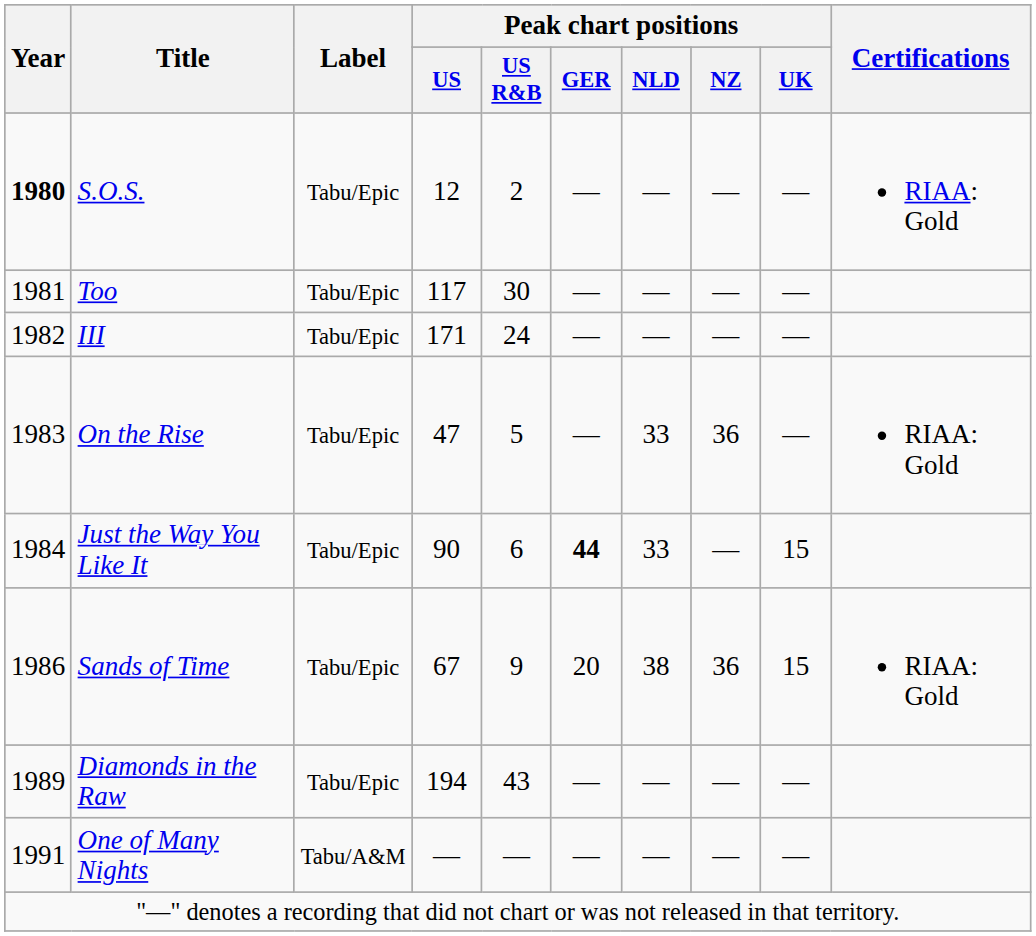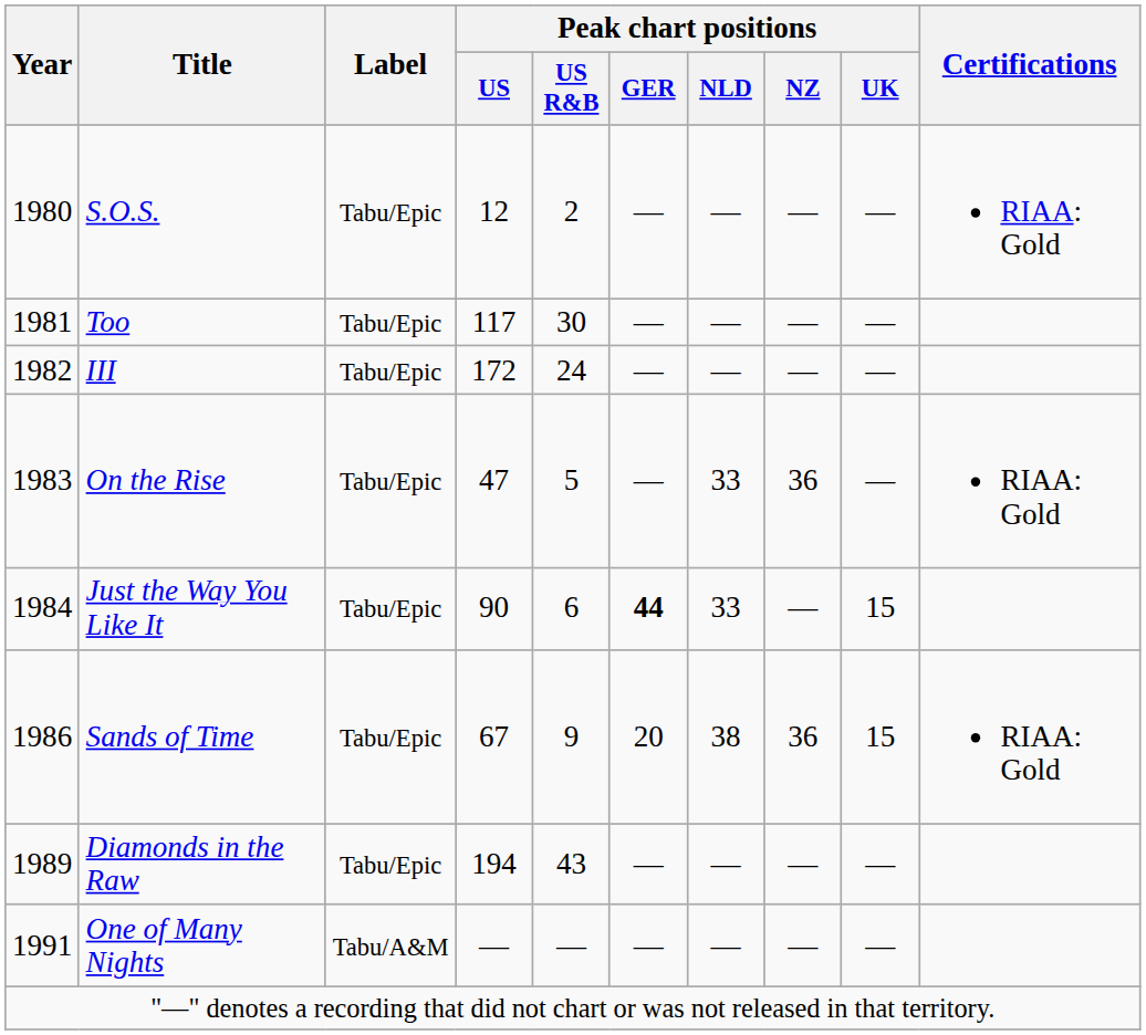 <table class="wikitable" style="text-align:center;">
 <tr>
 <th rowspan="2">Year</th>
 <th rowspan="2">Title</th>
 <th rowspan="2">Label</th>
 <th colspan="6">Peak chart positions</th>
 <th rowspan="2"><a href='#'>Certifications</a></th>
 </tr>
 <tr style="font-size:smaller;">
 <th width="35"><a href='#'>US</a><br></th>
 <th width="35"><a href='#'>US<br>R&B</a><br></th>
 <th width="35"><a href='#'>GER</a><br></th>
 <th width="35"><a href='#'>NLD</a><br></th>
 <th width="35"><a href='#'>NZ</a><br></th>
 <th width="35"><a href='#'>UK</a><br></th>
 </tr>
 <tr>
-<td rowspan="1"><strong>1980</strong></td>
+<td rowspan="1">1980</td>
 <td align="left"><em><a href='#'>S.O.S.</a></em></td>
 <td><small>Tabu/Epic</small></td>
 <td>12</td>
 <td>2</td>
 <td>—</td>
 <td>—</td>
 <td>—</td>
 <td>—</td>
 <td align=left><br><ul><li><a href='#'>RIAA</a>: Gold</li></ul></td>
 </tr>
 <tr>
 <td rowspan="1">1981</td>
 <td align="left"><em><a href='#'>Too</a></em></td>
 <td><small>Tabu/Epic</small></td>
 <td>117</td>
 <td>30</td>
 <td>—</td>
 <td>—</td>
 <td>—</td>
 <td>—</td>
 <td align=left></td>
 </tr>
 <tr>
 <td rowspan="1">1982</td>
 <td align="left"><em><a href='#'>III</a></em></td>
 <td><small>Tabu/Epic</small></td>
-<td>171</td>
+<td>172</td>
 <td>24</td>
 <td>—</td>
 <td>—</td>
 <td>—</td>
 <td>—</td>
 <td align=left></td>
 </tr>
 <tr>
 <td rowspan="1">1983</td>
 <td align="left"><em><a href='#'>On the Rise</a></em></td>
 <td><small>Tabu/Epic</small></td>
 <td>47</td>
 <td>5</td>
 <td>—</td>
 <td>33</td>
 <td>36</td>
 <td>—</td>
 <td align=left><br><ul><li>RIAA: Gold</li></ul></td>
 </tr>
 <tr>
 <td rowspan="1">1984</td>
 <td align="left"><em><a href='#'>Just the Way You Like It</a></em></td>
 <td><small>Tabu/Epic</small></td>
 <td>90</td>
 <td>6</td>
 <td><strong>44</strong></td>
 <td>33</td>
 <td>—</td>
 <td>15</td>
 <td align=left></td>
 </tr>
 <tr>
 <td rowspan="1">1986</td>
 <td align="left"><em><a href='#'>Sands of Time</a></em></td>
 <td><small>Tabu/Epic</small></td>
 <td>67</td>
 <td>9</td>
 <td>20</td>
 <td>38</td>
 <td>36</td>
 <td>15</td>
 <td align=left><br><ul><li>RIAA: Gold</li></ul></td>
 </tr>
 <tr>
 <td rowspan="1">1989</td>
 <td align="left"><em><a href='#'>Diamonds in the Raw</a></em></td>
 <td><small>Tabu/Epic</small></td>
 <td>194</td>
 <td>43</td>
 <td>—</td>
 <td>—</td>
 <td>—</td>
 <td>—</td>
 <td align=left></td>
 </tr>
 <tr>
 <td rowspan="1">1991</td>
 <td align="left"><em><a href='#'>One of Many Nights</a></em></td>
 <td><small>Tabu/A&M</small></td>
 <td>—</td>
 <td>—</td>
 <td>—</td>
 <td>—</td>
 <td>—</td>
 <td>—</td>
 <td align=left></td>
 </tr>
 <tr>
 <td colspan="15" style="font-size:90%">"—" denotes a recording that did not chart or was not released in that territory.</td>
 </tr>
 </table>
